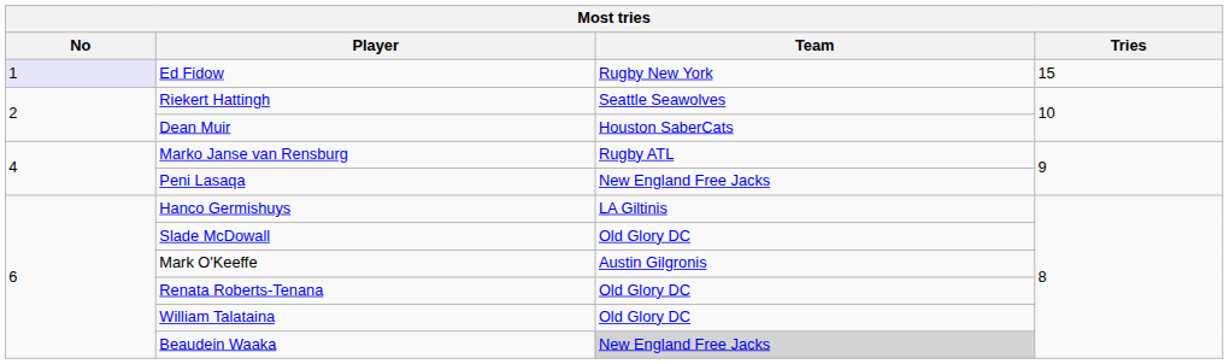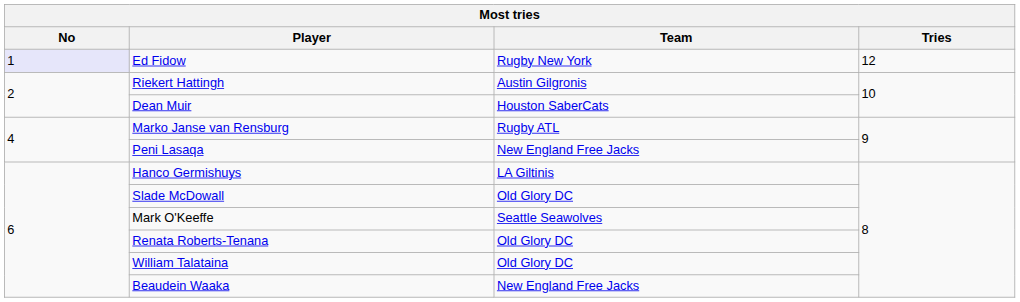 <table class="wikitable collapsible sortable" style="text-align:left; line-height:130%; width:100%;">
 <tr>
 <th colspan="100%">Most tries</th>
 </tr>
 <tr>
 <th style="width:12%;">No</th>
 <th style="width:35%;">Player</th>
 <th style="width:35%;">Team</th>
 <th style="width:15%;">Tries<br></th>
 </tr>
 <tr>
 <td style="background: lavender;">1</td>
 <td> <a href='#'>Ed Fidow</a></td>
 <td><a href='#'>Rugby New York</a></td>
-<td>15</td>
+<td>12</td>
 </tr>
 <tr>
 <td rowspan=2>2</td>
 <td> <a href='#'>Riekert Hattingh</a></td>
-<td><a href='#'>Seattle Seawolves</a></td>
+<td><a href='#'>Austin Gilgronis</a></td>
 <td rowspan=2>10</td>
 </tr>
 <tr>
 <td> <a href='#'>Dean Muir</a></td>
 <td><a href='#'>Houston SaberCats</a></td>
 </tr>
 <tr>
 <td rowspan=2>4</td>
 <td> <a href='#'>Marko Janse van Rensburg</a></td>
 <td><a href='#'>Rugby ATL</a></td>
 <td rowspan=2>9</td>
 </tr>
 <tr>
 <td> <a href='#'>Peni Lasaqa</a></td>
 <td><a href='#'>New England Free Jacks</a></td>
 </tr>
 <tr>
 <td rowspan=6>6</td>
 <td> <a href='#'>Hanco Germishuys</a></td>
 <td><a href='#'>LA Giltinis</a></td>
 <td rowspan=6>8</td>
 </tr>
 <tr>
 <td> <a href='#'>Slade McDowall</a></td>
 <td><a href='#'>Old Glory DC</a></td>
 </tr>
 <tr>
 <td> Mark O'Keeffe</td>
-<td><a href='#'>Austin Gilgronis</a></td>
+<td><a href='#'>Seattle Seawolves</a></td>
 </tr>
 <tr>
 <td> <a href='#'>Renata Roberts-Tenana</a></td>
 <td><a href='#'>Old Glory DC</a></td>
 </tr>
 <tr>
 <td> <a href='#'>William Talataina</a></td>
 <td><a href='#'>Old Glory DC</a></td>
 </tr>
 <tr>
 <td> <a href='#'>Beaudein Waaka</a></td>
-<td style="background: lightgrey;"><a href='#'>New England Free Jacks</a></td>
+<td><a href='#'>New England Free Jacks</a></td>
 </tr>
 </table>
